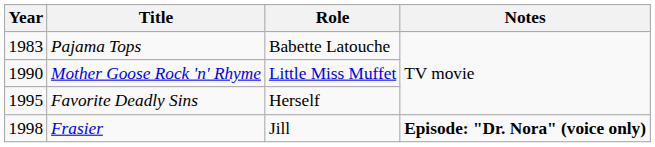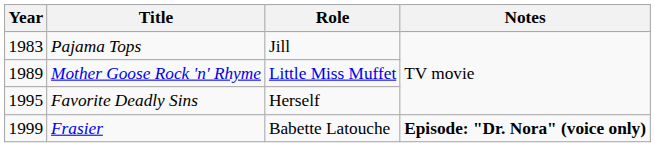 <table class="wikitable sortable">
 <tr>
 <th>Year</th>
 <th>Title</th>
 <th>Role</th>
 <th class="unsortable">Notes</th>
 </tr>
 <tr>
 <td>1983</td>
 <td><em>Pajama Tops</em></td>
-<td>Babette Latouche</td>
+<td>Jill</td>
 <td rowspan="3">TV movie</td>
 </tr>
 <tr>
-<td>1990</td>
+<td>1989</td>
 <td><em><a href='#'>Mother Goose Rock 'n' Rhyme</a></em></td>
 <td><a href='#'>Little Miss Muffet</a></td>
 </tr>
 <tr>
 <td>1995</td>
 <td><em>Favorite Deadly Sins</em></td>
 <td>Herself</td>
 </tr>
 <tr>
-<td>1998</td>
+<td>1999</td>
 <td><em><a href='#'>Frasier</a></em></td>
-<td>Jill</td>
+<td>Babette Latouche</td>
 <td><strong>Episode: "Dr. Nora" (voice only)</strong></td>
 </tr>
 </table>
